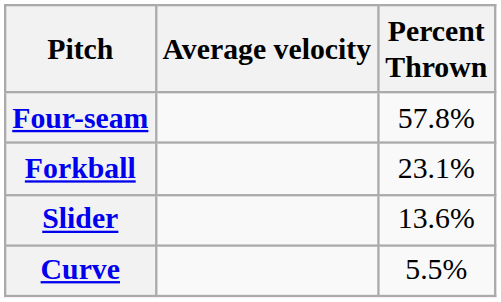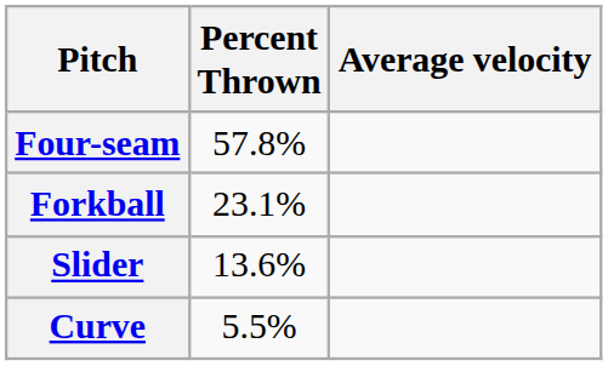 <table class="wikitable floatleft" style="text-align:center; font-size:small;">
 <tr>
 <th>Pitch</th>
+<th>Percent <br> Thrown</th>
 <th>Average velocity</th>
-<th>Percent <br> Thrown</th>
 </tr>
 <tr>
 <th><a href='#'>Four-seam</a></th>
+<td>57.8%</td>
 <td></td>
-<td>57.8%</td>
 </tr>
 <tr>
 <th><a href='#'>Forkball</a></th>
+<td>23.1%</td>
 <td></td>
-<td>23.1%</td>
 </tr>
 <tr>
 <th><a href='#'>Slider</a></th>
+<td>13.6%</td>
 <td></td>
-<td>13.6%</td>
 </tr>
 <tr>
 <th><a href='#'>Curve</a></th>
+<td>5.5%</td>
 <td></td>
-<td>5.5%</td>
 </tr>
 </table>
